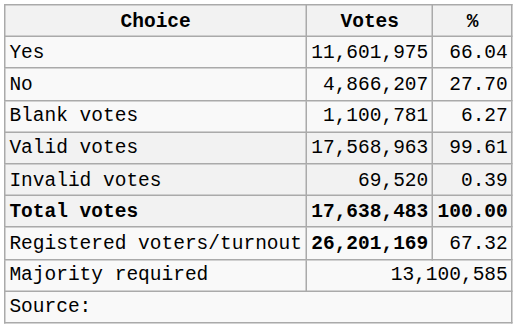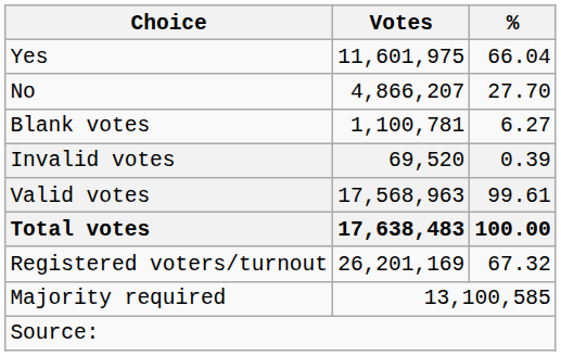 <table class=wikitable style=text-align:right>
 <tr>
 <th>Choice</th>
 <th>Votes</th>
 <th>%</th>
 </tr>
 <tr>
 <td align=left>Yes</td>
 <td>11,601,975</td>
 <td>66.04</td>
 </tr>
 <tr>
 <td align=left>No</td>
 <td>4,866,207</td>
 <td>27.70</td>
 </tr>
 <tr>
 <td align=left>Blank votes</td>
 <td>1,100,781</td>
 <td>6.27</td>
 </tr>
 <tr style="background:#f2f2f2;">
+<td align=left>Invalid votes</td>
+<td>69,520</td>
+<td>0.39</td>
+</tr>
+<tr style="background:#f2f2f2;">
 <td align=left>Valid votes</td>
 <td>17,568,963</td>
 <td>99.61</td>
-</tr>
-<tr style="background:#f2f2f2;">
-<td align=left>Invalid votes</td>
-<td>69,520</td>
-<td>0.39</td>
 </tr>
 <tr style="background:#f2f2f2;">
 <td align=left><strong>Total votes</strong></td>
 <td><strong>17,638,483</strong></td>
 <td><strong>100.00</strong></td>
 </tr>
 <tr>
 <td align=left>Registered voters/turnout</td>
-<td><strong>26,201,169</strong></td>
+<td>26,201,169</td>
 <td>67.32</td>
 </tr>
 <tr>
 <td align=left>Majority required</td>
 <td colspan=2>13,100,585</td>
 </tr>
 <tr>
 <td align=left colspan=3>Source: </td>
 </tr>
 </table>
